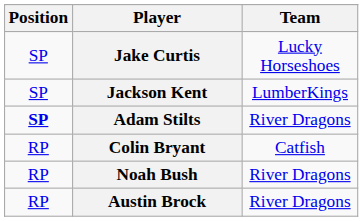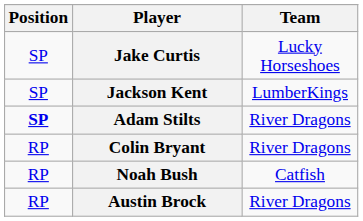 <table class="wikitable sortable plainrowheaders" style="text-align:center;">
 <tr>
 </tr>
 <tr>
 <th scope="col">Position</th>
 <th scope="col" style="width:150px;">Player</th>
 <th scope="col" style="width:100px;">Team</th>
 </tr>
 <tr>
 <td><a href='#'>SP</a></td>
 <th scope="row" style="text-align:center">Jake Curtis</th>
 <td><a href='#'>Lucky Horseshoes</a></td>
 </tr>
 <tr>
 <td><a href='#'>SP</a></td>
 <th scope="row" style="text-align:center">Jackson Kent</th>
 <td><a href='#'>LumberKings</a></td>
 </tr>
 <tr>
 <td><strong><a href='#'>SP</a></strong></td>
 <th scope="row" style="text-align:center">Adam Stilts</th>
 <td><a href='#'>River Dragons</a></td>
 </tr>
 <tr>
 <td><a href='#'>RP</a></td>
 <th scope="row" style="text-align:center">Colin Bryant</th>
-<td><a href='#'>Catfish</a></td>
+<td><a href='#'>River Dragons</a></td>
 </tr>
 <tr>
 <td><a href='#'>RP</a></td>
 <th scope="row" style="text-align:center">Noah Bush</th>
-<td><a href='#'>River Dragons</a></td>
+<td><a href='#'>Catfish</a></td>
 </tr>
 <tr>
 <td><a href='#'>RP</a></td>
 <th scope="row" style="text-align:center">Austin Brock</th>
 <td><a href='#'>River Dragons</a></td>
 </tr>
 </table>
